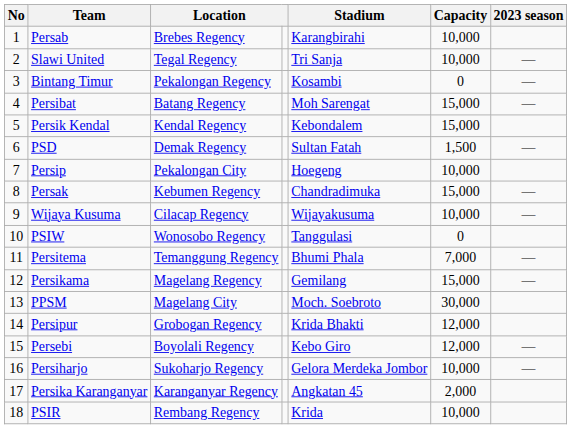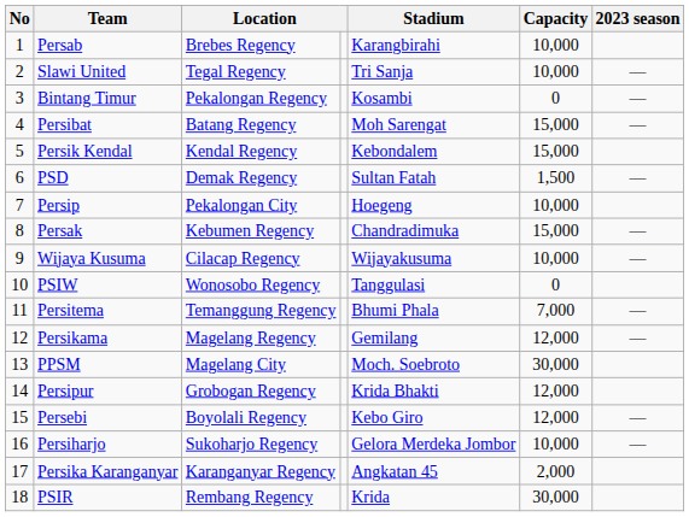 <table class="wikitable sortable">
 <tr>
 <th>No</th>
 <th>Team</th>
 <th colspan="2">Location</th>
 <th>Stadium</th>
 <th>Capacity</th>
 <th>2023 season</th>
 </tr>
 <tr>
 <td align="center">1</td>
 <td><a href='#'>Persab</a></td>
 <td><a href='#'>Brebes Regency</a></td>
 <td></td>
 <td><a href='#'>Karangbirahi</a></td>
 <td align="center">10,000</td>
 <td align="center"></td>
 </tr>
 <tr>
 <td align="center">2</td>
 <td><a href='#'>Slawi United</a></td>
 <td><a href='#'>Tegal Regency</a></td>
 <td></td>
 <td><a href='#'>Tri Sanja</a></td>
 <td align="center">10,000</td>
 <td align="center">—</td>
 </tr>
 <tr>
 <td align="center">3</td>
 <td><a href='#'>Bintang Timur</a></td>
 <td><a href='#'>Pekalongan Regency</a></td>
 <td></td>
 <td><a href='#'>Kosambi</a></td>
 <td align="center">0</td>
 <td align="center">—</td>
 </tr>
 <tr>
 <td align="center">4</td>
 <td><a href='#'>Persibat</a></td>
 <td><a href='#'>Batang Regency</a></td>
 <td></td>
 <td><a href='#'>Moh Sarengat</a></td>
 <td align="center">15,000</td>
 <td align="center">—</td>
 </tr>
 <tr>
 <td align="center">5</td>
 <td><a href='#'>Persik Kendal</a></td>
 <td><a href='#'>Kendal Regency</a></td>
 <td></td>
 <td><a href='#'>Kebondalem</a></td>
 <td align="center">15,000</td>
 <td align="center"></td>
 </tr>
 <tr>
 <td align="center">6</td>
 <td><a href='#'>PSD</a></td>
 <td><a href='#'>Demak Regency</a></td>
 <td></td>
 <td><a href='#'>Sultan Fatah</a></td>
 <td align="center">1,500</td>
 <td align="center">—</td>
 </tr>
 <tr>
 <td align="center">7</td>
 <td><a href='#'>Persip</a></td>
 <td><a href='#'>Pekalongan City</a></td>
 <td></td>
 <td><a href='#'>Hoegeng</a></td>
 <td align="center">10,000</td>
 <td align="center"></td>
 </tr>
 <tr>
 <td align="center">8</td>
 <td><a href='#'>Persak</a></td>
 <td><a href='#'>Kebumen Regency</a></td>
 <td></td>
 <td><a href='#'>Chandradimuka</a></td>
 <td align="center">15,000</td>
 <td align="center">—</td>
 </tr>
 <tr>
 <td align="center">9</td>
 <td><a href='#'>Wijaya Kusuma</a></td>
 <td><a href='#'>Cilacap Regency</a></td>
 <td></td>
 <td><a href='#'>Wijayakusuma</a></td>
 <td align="center">10,000</td>
 <td align="center">—</td>
 </tr>
 <tr>
 <td align="center">10</td>
 <td><a href='#'>PSIW</a></td>
 <td><a href='#'>Wonosobo Regency</a></td>
 <td></td>
 <td><a href='#'>Tanggulasi</a></td>
 <td align="center">0</td>
 <td align="center"></td>
 </tr>
 <tr>
 <td align="center">11</td>
 <td><a href='#'>Persitema</a></td>
 <td><a href='#'>Temanggung Regency</a></td>
 <td></td>
 <td><a href='#'>Bhumi Phala</a></td>
 <td align="center">7,000</td>
 <td align="center">—</td>
 </tr>
 <tr>
 <td align="center">12</td>
 <td><a href='#'>Persikama</a></td>
 <td><a href='#'>Magelang Regency</a></td>
 <td></td>
 <td><a href='#'>Gemilang</a></td>
-<td align="center">15,000</td>
+<td align="center">12,000</td>
 <td align="center">—</td>
 </tr>
 <tr>
 <td align="center">13</td>
 <td><a href='#'>PPSM</a></td>
 <td><a href='#'>Magelang City</a></td>
 <td></td>
 <td><a href='#'>Moch. Soebroto</a></td>
 <td align="center">30,000</td>
 <td align="center"></td>
 </tr>
 <tr>
 <td align="center">14</td>
 <td><a href='#'>Persipur</a></td>
 <td><a href='#'>Grobogan Regency</a></td>
 <td></td>
 <td><a href='#'>Krida Bhakti</a></td>
 <td align="center">12,000</td>
 <td align="center"></td>
 </tr>
 <tr>
 <td align="center">15</td>
 <td><a href='#'>Persebi</a></td>
 <td><a href='#'>Boyolali Regency</a></td>
 <td></td>
 <td><a href='#'>Kebo Giro</a></td>
 <td align="center">12,000</td>
 <td align="center">—</td>
 </tr>
 <tr>
 <td align="center">16</td>
 <td><a href='#'>Persiharjo</a></td>
 <td><a href='#'>Sukoharjo Regency</a></td>
 <td></td>
 <td><a href='#'>Gelora Merdeka Jombor</a></td>
 <td align="center">10,000</td>
 <td align="center">—</td>
 </tr>
 <tr>
 <td align="center">17</td>
 <td><a href='#'>Persika Karanganyar</a></td>
 <td><a href='#'>Karanganyar Regency</a></td>
 <td></td>
 <td><a href='#'>Angkatan 45</a></td>
 <td align="center">2,000</td>
 <td align="center"></td>
 </tr>
 <tr>
 <td align="center">18</td>
 <td><a href='#'>PSIR</a></td>
 <td><a href='#'>Rembang Regency</a></td>
 <td></td>
 <td><a href='#'>Krida</a></td>
-<td align="center">10,000</td>
+<td align="center">30,000</td>
 <td align="center"></td>
 </tr>
 </table>
